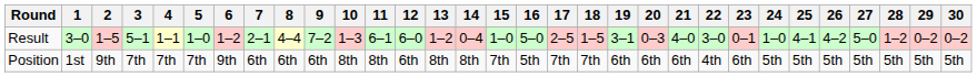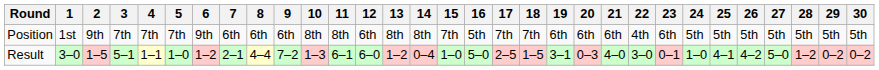 <table class="wikitable">
 <tr>
 <th>Round</th>
 <th>1</th>
 <th>2</th>
 <th>3</th>
 <th>4</th>
 <th>5</th>
 <th>6</th>
 <th>7</th>
 <th>8</th>
 <th>9</th>
 <th>10</th>
 <th>11</th>
 <th>12</th>
 <th>13</th>
 <th>14</th>
 <th>15</th>
 <th>16</th>
 <th>17</th>
 <th>18</th>
 <th>19</th>
 <th>20</th>
 <th>21</th>
 <th>22</th>
 <th>23</th>
 <th>24</th>
 <th>25</th>
 <th>26</th>
 <th>27</th>
 <th>28</th>
 <th>29</th>
 <th>30</th>
 </tr>
 <tr>
+<td>Position</td>
+<td>1st</td>
+<td>9th</td>
+<td>7th</td>
+<td>7th</td>
+<td>7th</td>
+<td>9th</td>
+<td>6th</td>
+<td>6th</td>
+<td>6th</td>
+<td>8th</td>
+<td>8th</td>
+<td>6th</td>
+<td>8th</td>
+<td>8th</td>
+<td>7th</td>
+<td>5th</td>
+<td>7th</td>
+<td>7th</td>
+<td>6th</td>
+<td>6th</td>
+<td>6th</td>
+<td>4th</td>
+<td>6th</td>
+<td>5th</td>
+<td>5th</td>
+<td>5th</td>
+<td>5th</td>
+<td>5th</td>
+<td>5th</td>
+<td>5th</td>
+</tr>
+<tr>
 <td>Result</td>
 <td bgcolor="#CCFFCC">3–0</td>
 <td bgcolor="#FFCCCC">1–5</td>
 <td bgcolor="#CCFFCC">5–1</td>
 <td bgcolor="#FFFFCC">1–1</td>
 <td bgcolor="#CCFFCC">1–0</td>
 <td bgcolor="#FFCCCC">1–2</td>
 <td bgcolor="#CCFFCC">2–1</td>
 <td bgcolor="#FFFFCC">4–4</td>
 <td bgcolor="#CCFFCC">7–2</td>
 <td bgcolor="#FFCCCC">1–3</td>
 <td bgcolor="#CCFFCC">6–1</td>
 <td bgcolor="#CCFFCC">6–0</td>
 <td bgcolor="#FFCCCC">1–2</td>
 <td bgcolor="#FFCCCC">0–4</td>
 <td bgcolor="#CCFFCC">1–0</td>
 <td bgcolor="#CCFFCC">5–0</td>
 <td bgcolor="#FFCCCC">2–5</td>
 <td bgcolor="#FFCCCC">1–5</td>
 <td bgcolor="#CCFFCC">3–1</td>
 <td bgcolor="#FFCCCC">0–3</td>
 <td bgcolor="#CCFFCC">4–0</td>
 <td bgcolor="#CCFFCC">3–0</td>
 <td bgcolor="#FFCCCC">0–1</td>
 <td bgcolor="#CCFFCC">1–0</td>
 <td bgcolor="#CCFFCC">4–1</td>
 <td bgcolor="#CCFFCC">4–2</td>
 <td bgcolor="#CCFFCC">5–0</td>
 <td bgcolor="#FFCCCC">1–2</td>
 <td bgcolor="#FFCCCC">0–2</td>
 <td bgcolor="#FFCCCC">0–2</td>
 </tr>
-<tr>
-<td>Position</td>
-<td>1st</td>
-<td>9th</td>
-<td>7th</td>
-<td>7th</td>
-<td>7th</td>
-<td>9th</td>
-<td>6th</td>
-<td>6th</td>
-<td>6th</td>
-<td>8th</td>
-<td>8th</td>
-<td>6th</td>
-<td>8th</td>
-<td>8th</td>
-<td>7th</td>
-<td>5th</td>
-<td>7th</td>
-<td>7th</td>
-<td>6th</td>
-<td>6th</td>
-<td>6th</td>
-<td>4th</td>
-<td>6th</td>
-<td>5th</td>
-<td>5th</td>
-<td>5th</td>
-<td>5th</td>
-<td>5th</td>
-<td>5th</td>
-<td>5th</td>
-</tr>
 </table>
